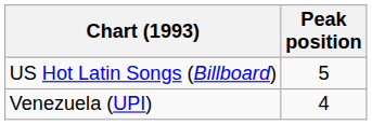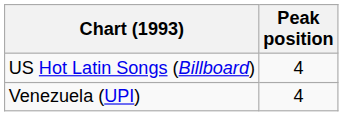 <table class="wikitable sortable">
 <tr>
 <th>Chart (1993)</th>
 <th>Peak<br>position</th>
 </tr>
 <tr>
 <td>US <a href='#'>Hot Latin Songs</a> (<em><a href='#'>Billboard</a></em>)</td>
-<td align="center">5</td>
+<td align="center">4</td>
 </tr>
 <tr>
 <td>Venezuela (<a href='#'>UPI</a>)</td>
 <td align="center">4</td>
 </tr>
 </table>
